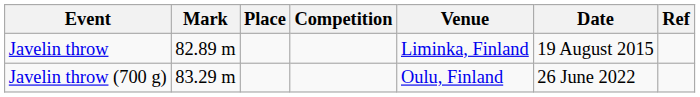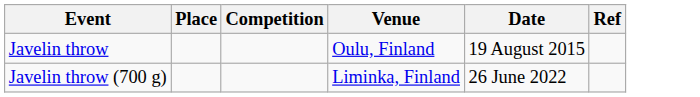 <table class="wikitable">
 <tr>
 <th>Event</th>
-<th>Mark</th>
 <th>Place</th>
 <th>Competition</th>
 <th>Venue</th>
 <th>Date</th>
 <th>Ref</th>
 </tr>
 <tr>
 <td><a href='#'>Javelin throw</a></td>
-<td>82.89 m</td>
 <td style="text-align:center;"></td>
 <td></td>
-<td><a href='#'>Liminka, Finland</a></td>
+<td><a href='#'>Oulu, Finland</a></td>
 <td>19 August 2015</td>
 <td></td>
 </tr>
 <tr>
 <td><a href='#'>Javelin throw</a> (700 g)</td>
-<td>83.29 m </td>
 <td style="text-align:center;"></td>
 <td></td>
-<td><a href='#'>Oulu, Finland</a></td>
+<td><a href='#'>Liminka, Finland</a></td>
 <td>26 June 2022</td>
 <td></td>
 </tr>
 </table>
